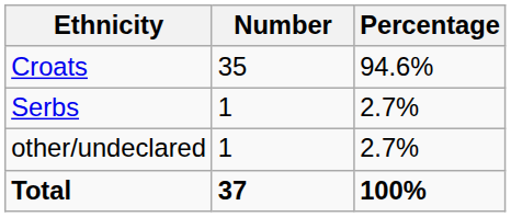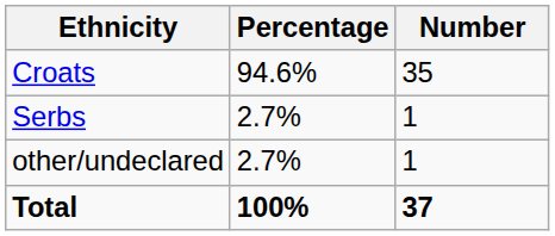 <table class="wikitable">
 <tr>
 <th width="100px">Ethnicity</th>
+<th width="80px">Percentage</th>
 <th width="80px">Number</th>
-<th width="80px">Percentage</th>
 </tr>
 <tr>
 <td><a href='#'>Croats</a></td>
+<td>94.6%</td>
 <td>35</td>
-<td>94.6%</td>
 </tr>
 <tr>
 <td><a href='#'>Serbs</a></td>
+<td>2.7%</td>
 <td>1</td>
-<td>2.7%</td>
 </tr>
 <tr>
 <td>other/undeclared</td>
+<td>2.7%</td>
 <td>1</td>
-<td>2.7%</td>
 </tr>
 <tr>
 <td><strong>Total</strong></td>
+<td><strong>100%</strong></td>
 <td><strong>37</strong></td>
-<td><strong>100%</strong></td>
 </tr>
 </table>
